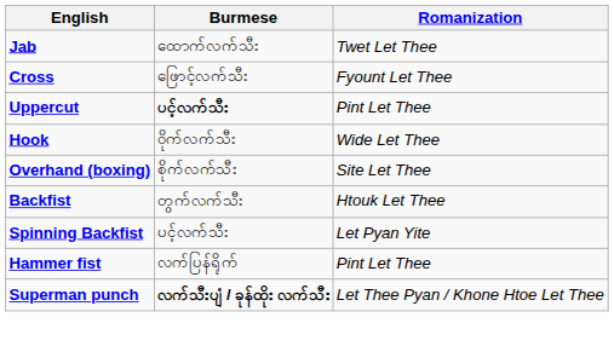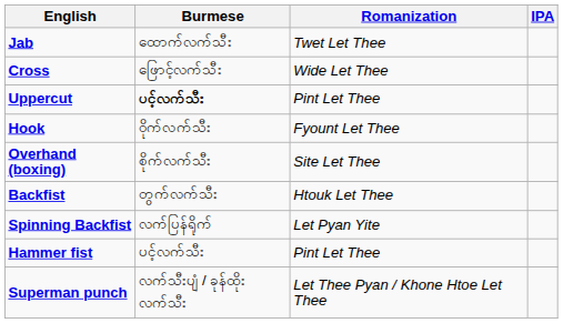 <table class="wikitable">
 <tr>
 <th>English</th>
 <th>Burmese</th>
 <th><a href='#'>Romanization</a></th>
+<th><a href='#'>IPA</a></th>
 </tr>
 <tr>
 <td><strong><a href='#'>Jab</a></strong></td>
 <td>ထောက်လက်သီး</td>
 <td><em>Twet Let Thee</em></td>
+<td></td>
 </tr>
 <tr>
 <td><strong><a href='#'>Cross</a></strong></td>
 <td>ဖြောင့်လက်သီး</td>
-<td><em>Fyount Let Thee</em></td>
+<td><em>Wide Let Thee</em></td>
+<td></td>
 </tr>
 <tr>
 <td><strong><a href='#'>Uppercut</a></strong></td>
 <td><strong>ပင့်လက်သီး</strong></td>
 <td><em>Pint Let Thee </em></td>
+<td></td>
 </tr>
 <tr>
 <td><strong><a href='#'>Hook</a></strong></td>
 <td>ဝိုက်လက်သီး</td>
-<td><em>Wide Let Thee</em></td>
+<td><em>Fyount Let Thee</em></td>
+<td></td>
 </tr>
 <tr>
 <td><strong><a href='#'>Overhand (boxing)</a></strong></td>
 <td>စိုက်လက်သီး</td>
 <td><em>Site Let Thee</em></td>
+<td></td>
 </tr>
 <tr>
 <td><strong><a href='#'>Backfist</a></strong></td>
 <td>တွက်လက်သီး</td>
 <td><em>Htouk Let Thee</em></td>
+<td></td>
 </tr>
 <tr>
 <td><strong><a href='#'>Spinning Backfist</a></strong></td>
-<td>ပင့်လက်သီး</td>
+<td>လက်ပြန်ရိုက်</td>
 <td><em>Let Pyan Yite</em></td>
+<td></td>
 </tr>
 <tr>
 <td><strong><a href='#'>Hammer fist</a></strong></td>
-<td>လက်ပြန်ရိုက်</td>
+<td>ပင့်လက်သီး</td>
 <td><em>Pint Let Thee </em></td>
+<td></td>
 </tr>
 <tr>
 <td><strong><a href='#'>Superman punch</a></strong></td>
-<td><strong>လက်သီးပျံ / ခုန်ထိုး လက်သီး</strong></td>
+<td>လက်သီးပျံ / ခုန်ထိုး လက်သီး</td>
 <td><em>Let Thee Pyan / Khone Htoe Let Thee</em></td>
+<td></td>
 </tr>
 </table>
